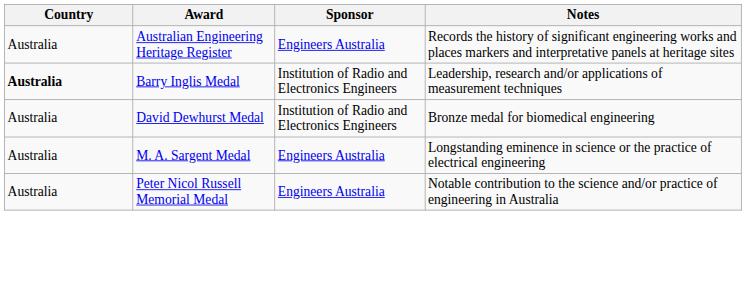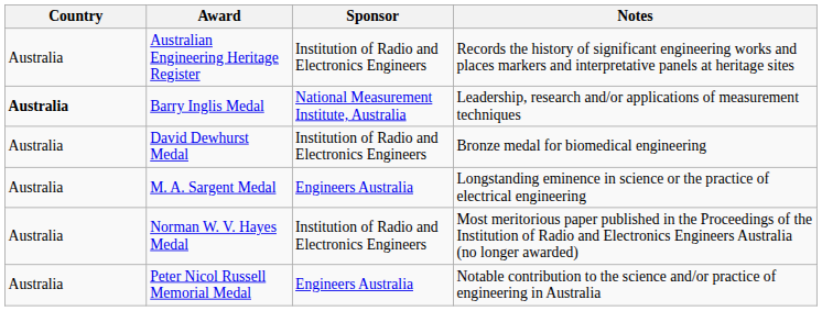 <table Class="wikitable sortable">
 <tr>
 <th style="width:9em;">Country</th>
 <th>Award</th>
 <th>Sponsor</th>
 <th>Notes</th>
 </tr>
 <tr>
 <td>Australia</td>
 <td><a href='#'>Australian Engineering Heritage Register</a></td>
-<td><a href='#'>Engineers Australia</a></td>
+<td>Institution of Radio and Electronics Engineers</td>
 <td>Records the history of significant engineering works and places markers and interpretative panels at heritage sites</td>
 </tr>
 <tr>
 <td><strong>Australia</strong></td>
 <td><a href='#'>Barry Inglis Medal</a></td>
-<td>Institution of Radio and Electronics Engineers</td>
+<td><a href='#'>National Measurement Institute, Australia</a></td>
 <td>Leadership, research and/or applications of measurement techniques</td>
 </tr>
 <tr>
 <td>Australia</td>
 <td><a href='#'>David Dewhurst Medal</a></td>
 <td>Institution of Radio and Electronics Engineers</td>
 <td>Bronze medal for biomedical engineering</td>
 </tr>
 <tr>
 <td>Australia</td>
 <td><a href='#'>M. A. Sargent Medal</a></td>
 <td><a href='#'>Engineers Australia</a></td>
 <td>Longstanding eminence in science or the practice of electrical engineering</td>
 </tr>
 <tr>
 <td>Australia</td>
+<td><a href='#'>Norman W. V. Hayes Medal</a></td>
+<td>Institution of Radio and Electronics Engineers</td>
+<td>Most meritorious paper published in the Proceedings of the Institution of Radio and Electronics Engineers Australia (no longer awarded)</td>
+</tr>
+<tr>
+<td>Australia</td>
 <td><a href='#'>Peter Nicol Russell Memorial Medal</a></td>
 <td><a href='#'>Engineers Australia</a></td>
 <td>Notable contribution to the science and/or practice of engineering in Australia</td>
 </tr>
 </table>
